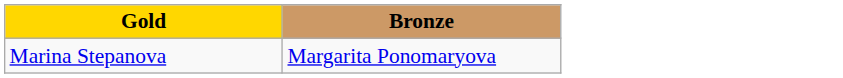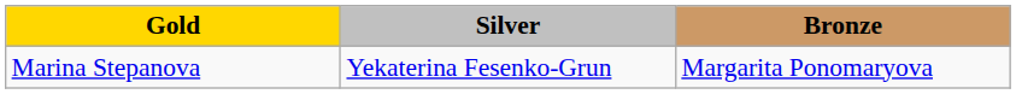 <table class="wikitable" style="text-align:left">
 <tr align="center">
 <td width=200 bgcolor=gold><strong>Gold</strong></td>
+<td width=200 bgcolor=silver><strong>Silver</strong></td>
 <td width=200 bgcolor=CC9966><strong>Bronze</strong></td>
 </tr>
 <tr>
 <td><a href='#'>Marina Stepanova</a><br><em></em></td>
+<td><a href='#'>Yekaterina Fesenko-Grun</a><br><em></em></td>
 <td><a href='#'>Margarita Ponomaryova</a><br><em></em></td>
 </tr>
 </table>
